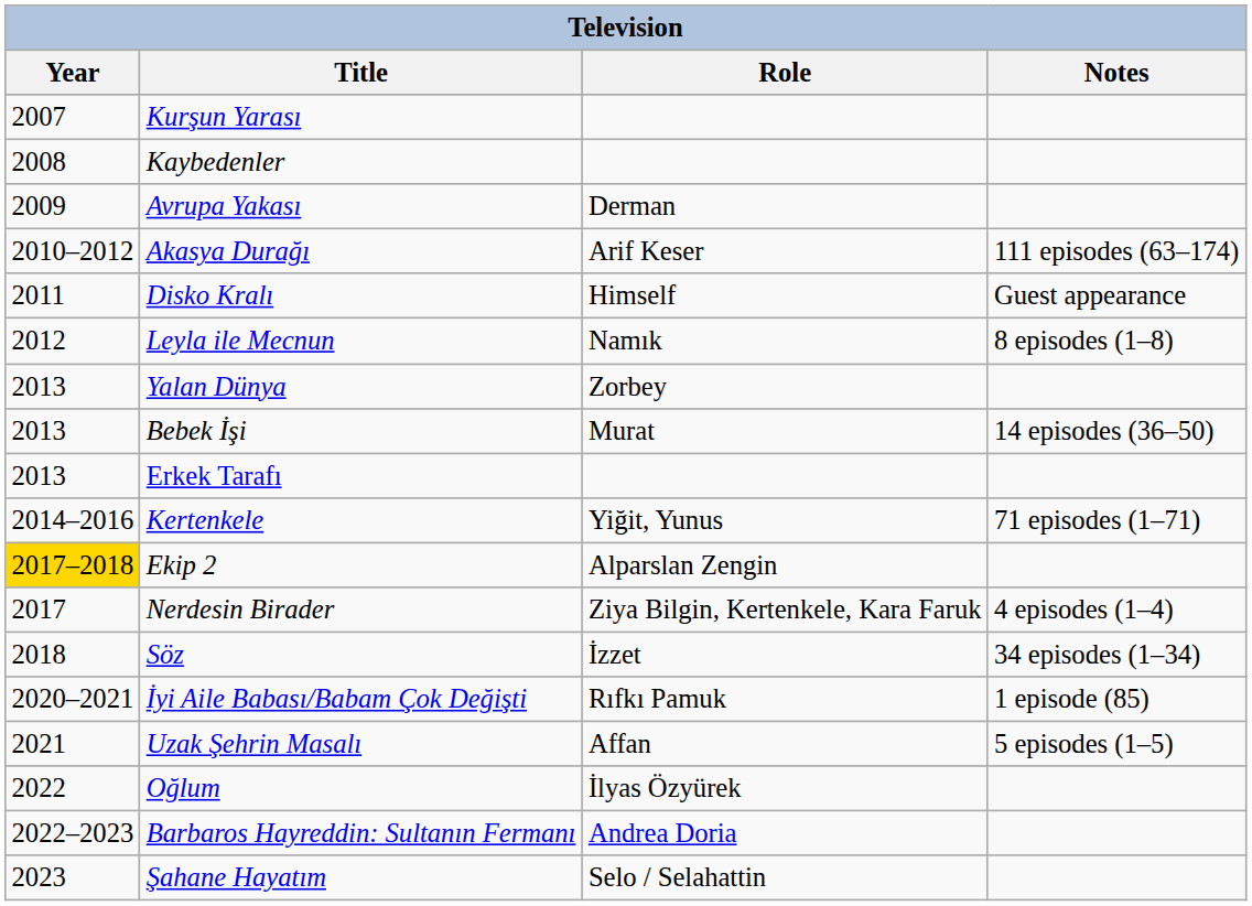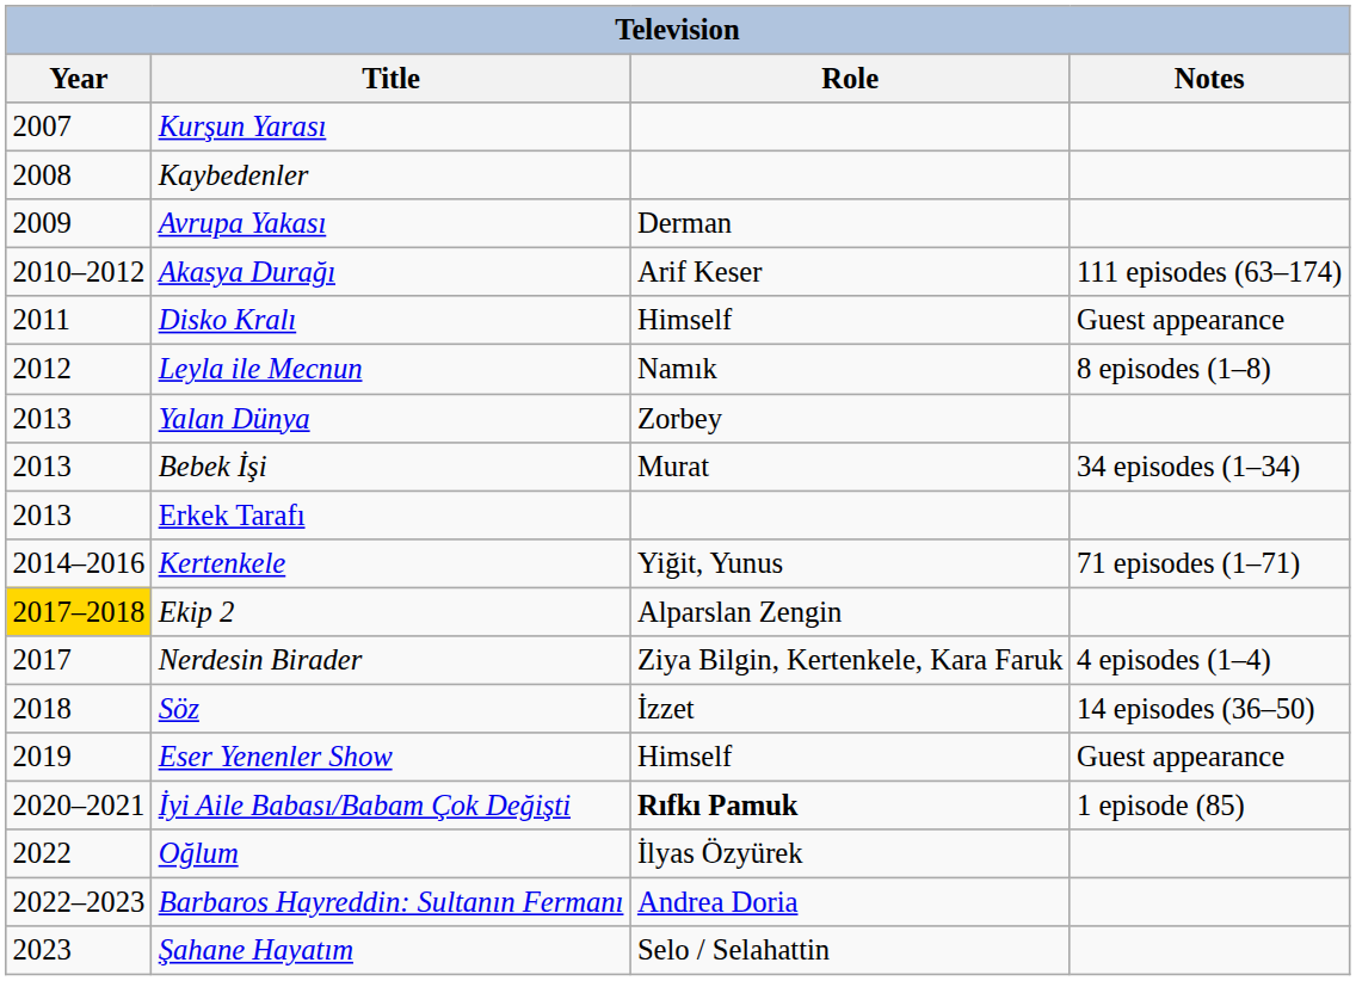 <table class="wikitable plainrowheaders sortable" style="margin-right: 0; font-size: 95%;">
 <tr bgcolor="#CCCCCC" align="center">
 <th colspan="4" style="background: LightSteelBlue;">Television</th>
 </tr>
 <tr bgcolor="#CCCCCC" align="center">
 <th>Year</th>
 <th>Title</th>
 <th>Role</th>
 <th>Notes</th>
 </tr>
 <tr>
 <td>2007</td>
 <td><em><a href='#'>Kurşun Yarası</a></em></td>
 <td></td>
 <td></td>
 </tr>
 <tr>
 <td>2008</td>
 <td><em>Kaybedenler</em></td>
 <td></td>
 <td></td>
 </tr>
 <tr>
 <td>2009</td>
 <td><em><a href='#'>Avrupa Yakası</a></em></td>
 <td>Derman</td>
 <td></td>
 </tr>
 <tr>
 <td>2010–2012</td>
 <td><em><a href='#'>Akasya Durağı</a></em></td>
 <td>Arif Keser</td>
 <td>111 episodes (63–174)</td>
 </tr>
 <tr>
 <td>2011</td>
 <td><em><a href='#'>Disko Kralı</a></em></td>
 <td>Himself</td>
 <td>Guest appearance</td>
 </tr>
 <tr>
 <td>2012</td>
 <td><em><a href='#'>Leyla ile Mecnun</a></em></td>
 <td>Namık</td>
 <td>8 episodes (1–8)</td>
 </tr>
 <tr>
 <td>2013</td>
 <td><em><a href='#'>Yalan Dünya</a></em></td>
 <td>Zorbey</td>
 <td></td>
 </tr>
 <tr>
 <td>2013</td>
 <td><em>Bebek İşi</em></td>
 <td>Murat</td>
-<td>14 episodes (36–50)</td>
+<td>34 episodes (1–34)</td>
 </tr>
 <tr>
 <td>2013</td>
 <td><a href='#'>Erkek Tarafı</a></td>
 <td></td>
 <td></td>
 </tr>
 <tr>
 <td>2014–2016</td>
 <td><em><a href='#'>Kertenkele</a></em></td>
 <td>Yiğit, Yunus</td>
 <td>71 episodes (1–71)</td>
 </tr>
 <tr>
 <td style="background: gold;">2017–2018</td>
 <td><em>Ekip 2</em></td>
 <td>Alparslan Zengin</td>
 <td></td>
 </tr>
 <tr>
 <td>2017</td>
 <td><em>Nerdesin Birader</em></td>
 <td>Ziya Bilgin, Kertenkele, Kara Faruk</td>
 <td>4 episodes (1–4)</td>
 </tr>
 <tr>
 <td>2018</td>
 <td><em><a href='#'>Söz</a></em></td>
 <td>İzzet</td>
-<td>34 episodes (1–34)</td>
+<td>14 episodes (36–50)</td>
+</tr>
+<tr>
+<td>2019</td>
+<td><em><a href='#'>Eser Yenenler Show</a></em></td>
+<td>Himself</td>
+<td>Guest appearance</td>
 </tr>
 <tr>
 <td>2020–2021</td>
 <td><em><a href='#'>İyi Aile Babası/Babam Çok Değişti</a></em></td>
-<td>Rıfkı Pamuk</td>
+<td><strong>Rıfkı Pamuk</strong></td>
 <td>1 episode (85)</td>
-</tr>
-<tr>
-<td>2021</td>
-<td><em><a href='#'>Uzak Şehrin Masalı</a></em></td>
-<td>Affan</td>
-<td>5 episodes (1–5)</td>
 </tr>
 <tr>
 <td>2022</td>
 <td><em><a href='#'>Oğlum</a></em></td>
 <td>İlyas Özyürek</td>
 <td></td>
 </tr>
 <tr>
 <td>2022–2023</td>
 <td><em><a href='#'>Barbaros Hayreddin: Sultanın Fermanı</a></em></td>
 <td><a href='#'>Andrea Doria</a></td>
 <td></td>
 </tr>
 <tr>
 <td>2023</td>
 <td><em><a href='#'>Şahane Hayatım</a></em></td>
 <td>Selo / Selahattin</td>
 <td></td>
 </tr>
 </table>
